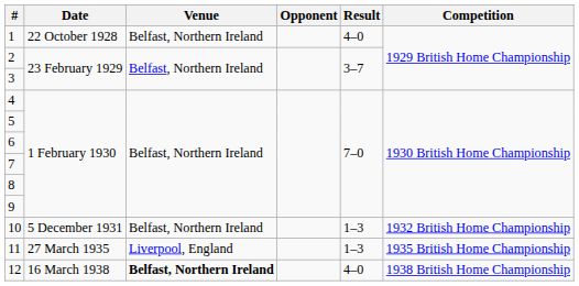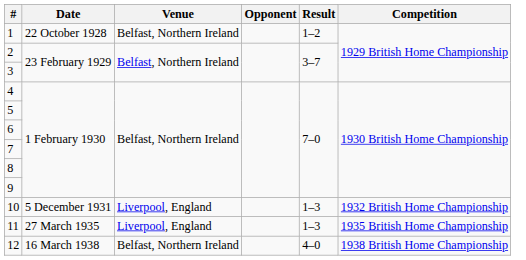 <table class="wikitable">
 <tr>
 <th>#</th>
 <th>Date</th>
 <th>Venue</th>
 <th>Opponent</th>
 <th>Result</th>
 <th>Competition</th>
 </tr>
 <tr>
 <td>1</td>
 <td>22 October 1928</td>
 <td>Belfast, Northern Ireland</td>
 <td></td>
-<td>4–0</td>
+<td>1–2</td>
 <td rowspan=3><a href='#'>1929 British Home Championship</a></td>
 </tr>
 <tr>
 <td>2</td>
 <td rowspan=2>23 February 1929</td>
 <td rowspan=2><a href='#'>Belfast</a>, Northern Ireland</td>
 <td rowspan=2></td>
 <td rowspan=2>3–7</td>
 </tr>
 <tr>
 <td>3</td>
 </tr>
 <tr>
 <td>4</td>
 <td rowspan=6>1 February 1930</td>
 <td rowspan=6>Belfast, Northern Ireland</td>
 <td rowspan=6></td>
 <td rowspan=6>7–0</td>
 <td rowspan=6><a href='#'>1930 British Home Championship</a></td>
 </tr>
 <tr>
 <td>5</td>
 </tr>
 <tr>
 <td>6</td>
 </tr>
 <tr>
 <td>7</td>
 </tr>
 <tr>
 <td>8</td>
 </tr>
 <tr>
 <td>9</td>
 </tr>
 <tr>
 <td>10</td>
 <td>5 December 1931</td>
-<td>Belfast, Northern Ireland</td>
+<td><a href='#'>Liverpool</a>, England</td>
 <td></td>
 <td>1–3</td>
 <td><a href='#'>1932 British Home Championship</a></td>
 </tr>
 <tr>
 <td>11</td>
 <td>27 March 1935</td>
 <td><a href='#'>Liverpool</a>, England</td>
 <td></td>
 <td>1–3</td>
 <td><a href='#'>1935 British Home Championship</a></td>
 </tr>
 <tr>
 <td>12</td>
 <td>16 March 1938</td>
-<td><strong>Belfast, Northern Ireland</strong></td>
+<td>Belfast, Northern Ireland</td>
 <td></td>
 <td>4–0</td>
 <td><a href='#'>1938 British Home Championship</a></td>
 </tr>
 </table>
